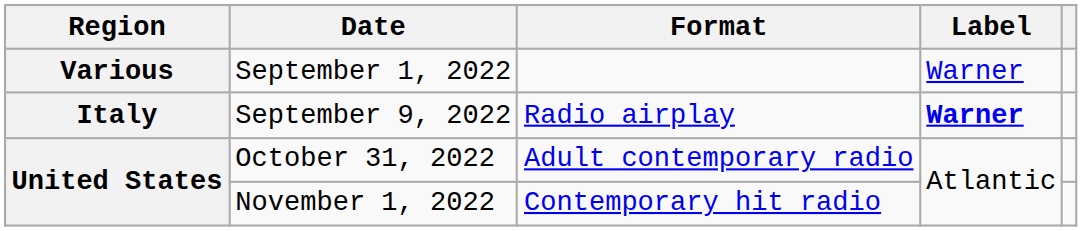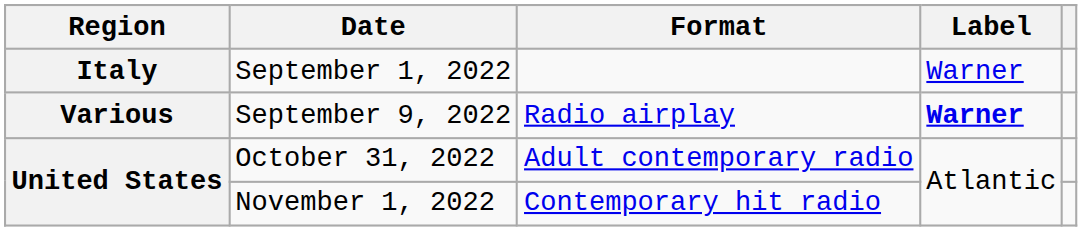 <table class="wikitable plainrowheaders">
 <tr>
 <th scope="col">Region</th>
 <th scope="col">Date</th>
 <th scope="col">Format</th>
 <th scope="col">Label</th>
 <th scope="col"></th>
 </tr>
 <tr>
-<th scope="row">Various</th>
+<th scope="row">Italy</th>
 <td rowspan="1">September 1, 2022</td>
 <td rowspan="1"></td>
 <td><a href='#'>Warner</a></td>
 <td></td>
 </tr>
 <tr>
-<th scope="row">Italy</th>
+<th scope="row">Various</th>
 <td>September 9, 2022</td>
 <td><a href='#'>Radio airplay</a></td>
 <td><strong><a href='#'>Warner</a></strong></td>
 <td></td>
 </tr>
 <tr>
 <th scope="row" rowspan="2">United States</th>
 <td>October 31, 2022</td>
 <td><a href='#'>Adult contemporary radio</a></td>
 <td rowspan="2">Atlantic</td>
 <td></td>
 </tr>
 <tr>
 <td>November 1, 2022</td>
 <td><a href='#'>Contemporary hit radio</a></td>
 <td></td>
 </tr>
 </table>
